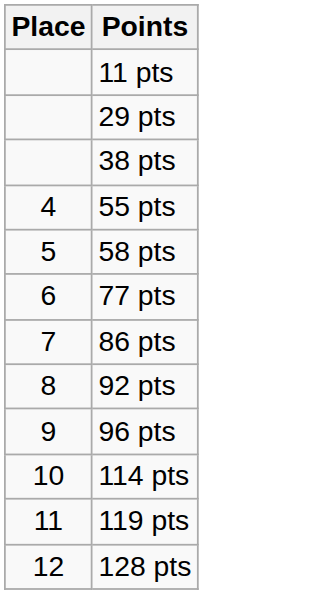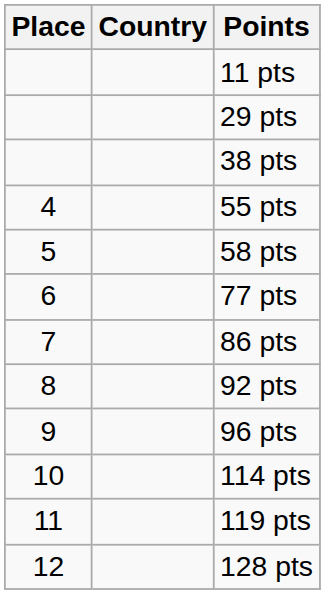 <table class=wikitable>
 <tr>
 <th>Place</th>
+<th>Country</th>
 <th>Points</th>
 </tr>
 <tr>
 <td align=center></td>
+<td></td>
 <td>11 pts</td>
 </tr>
 <tr>
 <td align=center></td>
+<td></td>
 <td>29 pts</td>
 </tr>
 <tr>
 <td align=center></td>
+<td></td>
 <td>38 pts</td>
 </tr>
 <tr>
 <td align=center>4</td>
+<td></td>
 <td>55 pts</td>
 </tr>
 <tr>
 <td align=center>5</td>
+<td></td>
 <td>58 pts</td>
 </tr>
 <tr>
 <td align=center>6</td>
+<td></td>
 <td>77 pts</td>
 </tr>
 <tr>
 <td align=center>7</td>
+<td></td>
 <td>86 pts</td>
 </tr>
 <tr>
 <td align=center>8</td>
+<td></td>
 <td>92 pts</td>
 </tr>
 <tr>
 <td align=center>9</td>
+<td></td>
 <td>96 pts</td>
 </tr>
 <tr>
 <td align=center>10</td>
+<td></td>
 <td>114 pts</td>
 </tr>
 <tr>
 <td align=center>11</td>
+<td></td>
 <td>119 pts</td>
 </tr>
 <tr>
 <td align=center>12</td>
+<td></td>
 <td>128 pts</td>
 </tr>
 </table>
